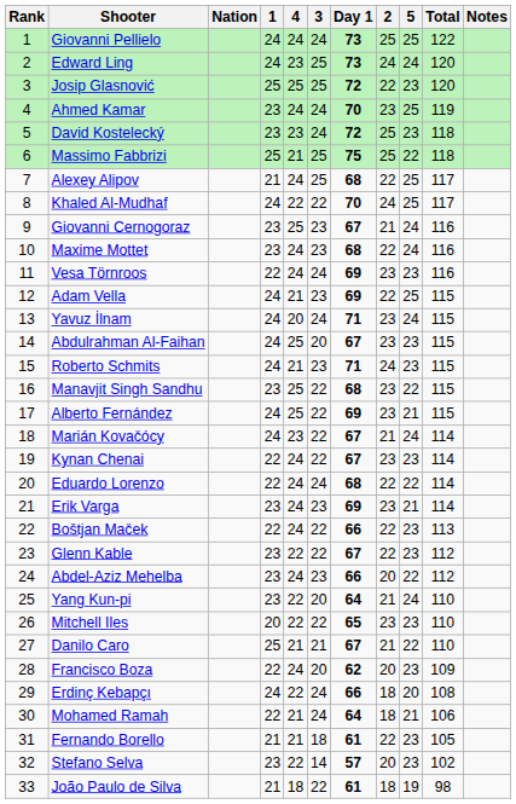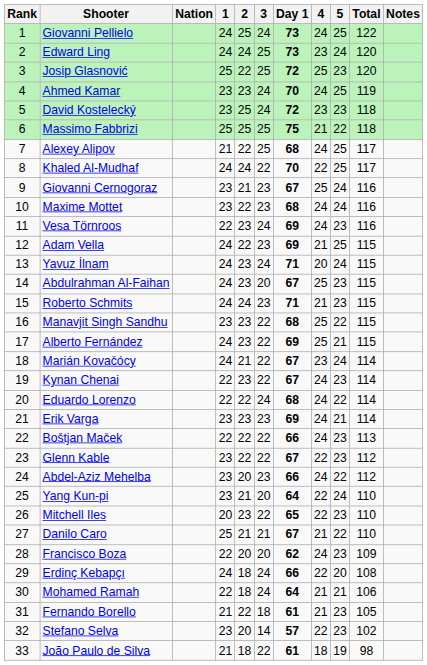 <table class="wikitable sortable" style="text-align:center">
 <tr>
 <th>Rank</th>
 <th>Shooter</th>
 <th>Nation</th>
 <th>1</th>
-<th>4</th>
+<th>2</th>
 <th>3</th>
 <th>Day 1</th>
-<th>2</th>
+<th>4</th>
 <th>5</th>
 <th>Total</th>
 <th>Notes</th>
 </tr>
 <tr bgcolor=bbf3bb>
 <td>1</td>
 <td align="left"><a href='#'>Giovanni Pellielo</a></td>
 <td align="left"></td>
 <td>24</td>
-<td>24</td>
+<td>25</td>
 <td>24</td>
 <td><strong>73</strong></td>
-<td>25</td>
+<td>24</td>
 <td>25</td>
 <td>122</td>
 <td></td>
 </tr>
 <tr bgcolor=bbf3bb>
 <td>2</td>
 <td align="left"><a href='#'>Edward Ling</a></td>
 <td align="left"></td>
 <td>24</td>
-<td>23</td>
+<td>24</td>
 <td>25</td>
 <td><strong>73</strong></td>
-<td>24</td>
+<td>23</td>
 <td>24</td>
 <td>120</td>
 <td></td>
 </tr>
 <tr bgcolor=bbf3bb>
 <td>3</td>
 <td align="left"><a href='#'>Josip Glasnović</a></td>
 <td align="left"></td>
 <td>25</td>
-<td>25</td>
+<td>22</td>
 <td>25</td>
 <td><strong>72</strong></td>
-<td>22</td>
+<td>25</td>
 <td>23</td>
 <td>120</td>
 <td></td>
 </tr>
 <tr bgcolor=bbf3bb>
 <td>4</td>
 <td align="left"><a href='#'>Ahmed Kamar</a></td>
 <td align="left"></td>
 <td>23</td>
-<td>24</td>
+<td>23</td>
 <td>24</td>
 <td><strong>70</strong></td>
-<td>23</td>
+<td>24</td>
 <td>25</td>
 <td>119</td>
 <td></td>
 </tr>
 <tr bgcolor=bbf3bb>
 <td>5</td>
 <td align="left"><a href='#'>David Kostelecký</a></td>
 <td align="left"></td>
 <td>23</td>
-<td>23</td>
+<td>25</td>
 <td>24</td>
 <td><strong>72</strong></td>
-<td>25</td>
+<td>23</td>
 <td>23</td>
 <td>118</td>
 <td></td>
 </tr>
 <tr bgcolor=bbf3bb>
 <td>6</td>
 <td align="left"><a href='#'>Massimo Fabbrizi</a></td>
 <td align="left"></td>
 <td>25</td>
-<td>21</td>
+<td>25</td>
 <td>25</td>
 <td><strong>75</strong></td>
-<td>25</td>
+<td>21</td>
 <td>22</td>
 <td>118</td>
 <td></td>
 </tr>
 <tr>
 <td>7</td>
 <td align="left"><a href='#'>Alexey Alipov</a></td>
 <td align="left"></td>
 <td>21</td>
-<td>24</td>
+<td>22</td>
 <td>25</td>
 <td><strong>68</strong></td>
-<td>22</td>
+<td>24</td>
 <td>25</td>
 <td>117</td>
 <td></td>
 </tr>
 <tr>
 <td>8</td>
 <td align="left"><a href='#'>Khaled Al-Mudhaf</a></td>
 <td align="left"></td>
 <td>24</td>
-<td>22</td>
+<td>24</td>
 <td>22</td>
 <td><strong>70</strong></td>
-<td>24</td>
+<td>22</td>
 <td>25</td>
 <td>117</td>
 <td></td>
 </tr>
 <tr>
 <td>9</td>
 <td align="left"><a href='#'>Giovanni Cernogoraz</a></td>
 <td align="left"></td>
 <td>23</td>
-<td>25</td>
+<td>21</td>
 <td>23</td>
 <td><strong>67</strong></td>
-<td>21</td>
+<td>25</td>
 <td>24</td>
 <td>116</td>
 <td></td>
 </tr>
 <tr>
 <td>10</td>
 <td align="left"><a href='#'>Maxime Mottet</a></td>
 <td align="left"></td>
 <td>23</td>
-<td>24</td>
+<td>22</td>
 <td>23</td>
 <td><strong>68</strong></td>
-<td>22</td>
+<td>24</td>
 <td>24</td>
 <td>116</td>
 <td></td>
 </tr>
 <tr>
 <td>11</td>
 <td align="left"><a href='#'>Vesa Törnroos</a></td>
 <td align="left"></td>
 <td>22</td>
-<td>24</td>
+<td>23</td>
 <td>24</td>
 <td><strong>69</strong></td>
-<td>23</td>
+<td>24</td>
 <td>23</td>
 <td>116</td>
 <td></td>
 </tr>
 <tr>
 <td>12</td>
 <td align="left"><a href='#'>Adam Vella</a></td>
 <td align="left"></td>
 <td>24</td>
-<td>21</td>
+<td>22</td>
 <td>23</td>
 <td><strong>69</strong></td>
-<td>22</td>
+<td>21</td>
 <td>25</td>
 <td>115</td>
 <td></td>
 </tr>
 <tr>
 <td>13</td>
 <td align="left"><a href='#'>Yavuz İlnam</a></td>
 <td align="left"></td>
 <td>24</td>
-<td>20</td>
+<td>23</td>
 <td>24</td>
 <td><strong>71</strong></td>
-<td>23</td>
+<td>20</td>
 <td>24</td>
 <td>115</td>
 <td></td>
 </tr>
 <tr>
 <td>14</td>
 <td align="left"><a href='#'>Abdulrahman Al-Faihan</a></td>
 <td align="left"></td>
 <td>24</td>
-<td>25</td>
+<td>23</td>
 <td>20</td>
 <td><strong>67</strong></td>
-<td>23</td>
+<td>25</td>
 <td>23</td>
 <td>115</td>
 <td></td>
 </tr>
 <tr>
 <td>15</td>
 <td align="left"><a href='#'>Roberto Schmits</a></td>
 <td align="left"></td>
 <td>24</td>
-<td>21</td>
+<td>24</td>
 <td>23</td>
 <td><strong>71</strong></td>
-<td>24</td>
+<td>21</td>
 <td>23</td>
 <td>115</td>
 <td></td>
 </tr>
 <tr>
 <td>16</td>
 <td align="left"><a href='#'>Manavjit Singh Sandhu</a></td>
 <td align="left"></td>
 <td>23</td>
-<td>25</td>
+<td>23</td>
 <td>22</td>
 <td><strong>68</strong></td>
-<td>23</td>
+<td>25</td>
 <td>22</td>
 <td>115</td>
 <td></td>
 </tr>
 <tr>
 <td>17</td>
 <td align="left"><a href='#'>Alberto Fernández</a></td>
 <td align="left"></td>
 <td>24</td>
-<td>25</td>
+<td>23</td>
 <td>22</td>
 <td><strong>69</strong></td>
-<td>23</td>
+<td>25</td>
 <td>21</td>
 <td>115</td>
 <td></td>
 </tr>
 <tr>
 <td>18</td>
 <td align="left"><a href='#'>Marián Kovačócy</a></td>
 <td align="left"></td>
 <td>24</td>
-<td>23</td>
+<td>21</td>
 <td>22</td>
 <td><strong>67</strong></td>
-<td>21</td>
+<td>23</td>
 <td>24</td>
 <td>114</td>
 <td></td>
 </tr>
 <tr>
 <td>19</td>
 <td align="left"><a href='#'>Kynan Chenai</a></td>
 <td align="left"></td>
 <td>22</td>
-<td>24</td>
+<td>23</td>
 <td>22</td>
 <td><strong>67</strong></td>
-<td>23</td>
+<td>24</td>
 <td>23</td>
 <td>114</td>
 <td></td>
 </tr>
 <tr>
 <td>20</td>
 <td align="left"><a href='#'>Eduardo Lorenzo</a></td>
 <td align="left"></td>
 <td>22</td>
-<td>24</td>
+<td>22</td>
 <td>24</td>
 <td><strong>68</strong></td>
-<td>22</td>
+<td>24</td>
 <td>22</td>
 <td>114</td>
 <td></td>
 </tr>
 <tr>
 <td>21</td>
 <td align="left"><a href='#'>Erik Varga</a></td>
 <td align="left"></td>
 <td>23</td>
-<td>24</td>
+<td>23</td>
 <td>23</td>
 <td><strong>69</strong></td>
-<td>23</td>
+<td>24</td>
 <td>21</td>
 <td>114</td>
 <td></td>
 </tr>
 <tr>
 <td>22</td>
 <td align="left"><a href='#'>Boštjan Maček</a></td>
 <td align="left"></td>
 <td>22</td>
-<td>24</td>
+<td>22</td>
 <td>22</td>
 <td><strong>66</strong></td>
-<td>22</td>
+<td>24</td>
 <td>23</td>
 <td>113</td>
 <td></td>
 </tr>
 <tr>
 <td>23</td>
 <td align="left"><a href='#'>Glenn Kable</a></td>
 <td align="left"></td>
 <td>23</td>
 <td>22</td>
 <td>22</td>
 <td><strong>67</strong></td>
 <td>22</td>
 <td>23</td>
 <td>112</td>
 <td></td>
 </tr>
 <tr>
 <td>24</td>
 <td align="left"><a href='#'>Abdel-Aziz Mehelba</a></td>
 <td align="left"></td>
 <td>23</td>
-<td>24</td>
+<td>20</td>
 <td>23</td>
 <td><strong>66</strong></td>
-<td>20</td>
+<td>24</td>
 <td>22</td>
 <td>112</td>
 <td></td>
 </tr>
 <tr>
 <td>25</td>
 <td align="left"><a href='#'>Yang Kun-pi</a></td>
 <td align="left"></td>
 <td>23</td>
-<td>22</td>
+<td>21</td>
 <td>20</td>
 <td><strong>64</strong></td>
-<td>21</td>
+<td>22</td>
 <td>24</td>
 <td>110</td>
 <td></td>
 </tr>
 <tr>
 <td>26</td>
 <td align="left"><a href='#'>Mitchell Iles</a></td>
 <td align="left"></td>
 <td>20</td>
-<td>22</td>
+<td>23</td>
 <td>22</td>
 <td><strong>65</strong></td>
-<td>23</td>
+<td>22</td>
 <td>23</td>
 <td>110</td>
 <td></td>
 </tr>
 <tr>
 <td>27</td>
 <td align="left"><a href='#'>Danilo Caro</a></td>
 <td align="left"></td>
 <td>25</td>
 <td>21</td>
 <td>21</td>
 <td><strong>67</strong></td>
 <td>21</td>
 <td>22</td>
 <td>110</td>
 <td></td>
 </tr>
 <tr>
 <td>28</td>
 <td align="left"><a href='#'>Francisco Boza</a></td>
 <td align="left"></td>
 <td>22</td>
-<td>24</td>
+<td>20</td>
 <td>20</td>
 <td><strong>62</strong></td>
-<td>20</td>
+<td>24</td>
 <td>23</td>
 <td>109</td>
 <td></td>
 </tr>
 <tr>
 <td>29</td>
 <td align="left"><a href='#'>Erdinç Kebapçı</a></td>
 <td align="left"></td>
 <td>24</td>
-<td>22</td>
+<td>18</td>
 <td>24</td>
 <td><strong>66</strong></td>
-<td>18</td>
+<td>22</td>
 <td>20</td>
 <td>108</td>
 <td></td>
 </tr>
 <tr>
 <td>30</td>
 <td align="left"><a href='#'>Mohamed Ramah</a></td>
 <td align="left"></td>
 <td>22</td>
-<td>21</td>
+<td>18</td>
 <td>24</td>
 <td><strong>64</strong></td>
-<td>18</td>
+<td>21</td>
 <td>21</td>
 <td>106</td>
 <td></td>
 </tr>
 <tr>
 <td>31</td>
 <td align="left"><a href='#'>Fernando Borello</a></td>
 <td align="left"></td>
 <td>21</td>
-<td>21</td>
+<td>22</td>
 <td>18</td>
 <td><strong>61</strong></td>
-<td>22</td>
+<td>21</td>
 <td>23</td>
 <td>105</td>
 <td></td>
 </tr>
 <tr>
 <td>32</td>
 <td align="left"><a href='#'>Stefano Selva</a></td>
 <td align="left"></td>
 <td>23</td>
-<td>22</td>
+<td>20</td>
 <td>14</td>
 <td><strong>57</strong></td>
-<td>20</td>
+<td>22</td>
 <td>23</td>
 <td>102</td>
 <td></td>
 </tr>
 <tr>
 <td>33</td>
 <td align="left"><a href='#'>João Paulo de Silva</a></td>
 <td align="left"></td>
 <td>21</td>
 <td>18</td>
 <td>22</td>
 <td><strong>61</strong></td>
 <td>18</td>
 <td>19</td>
 <td>98</td>
 <td></td>
 </tr>
 </table>
